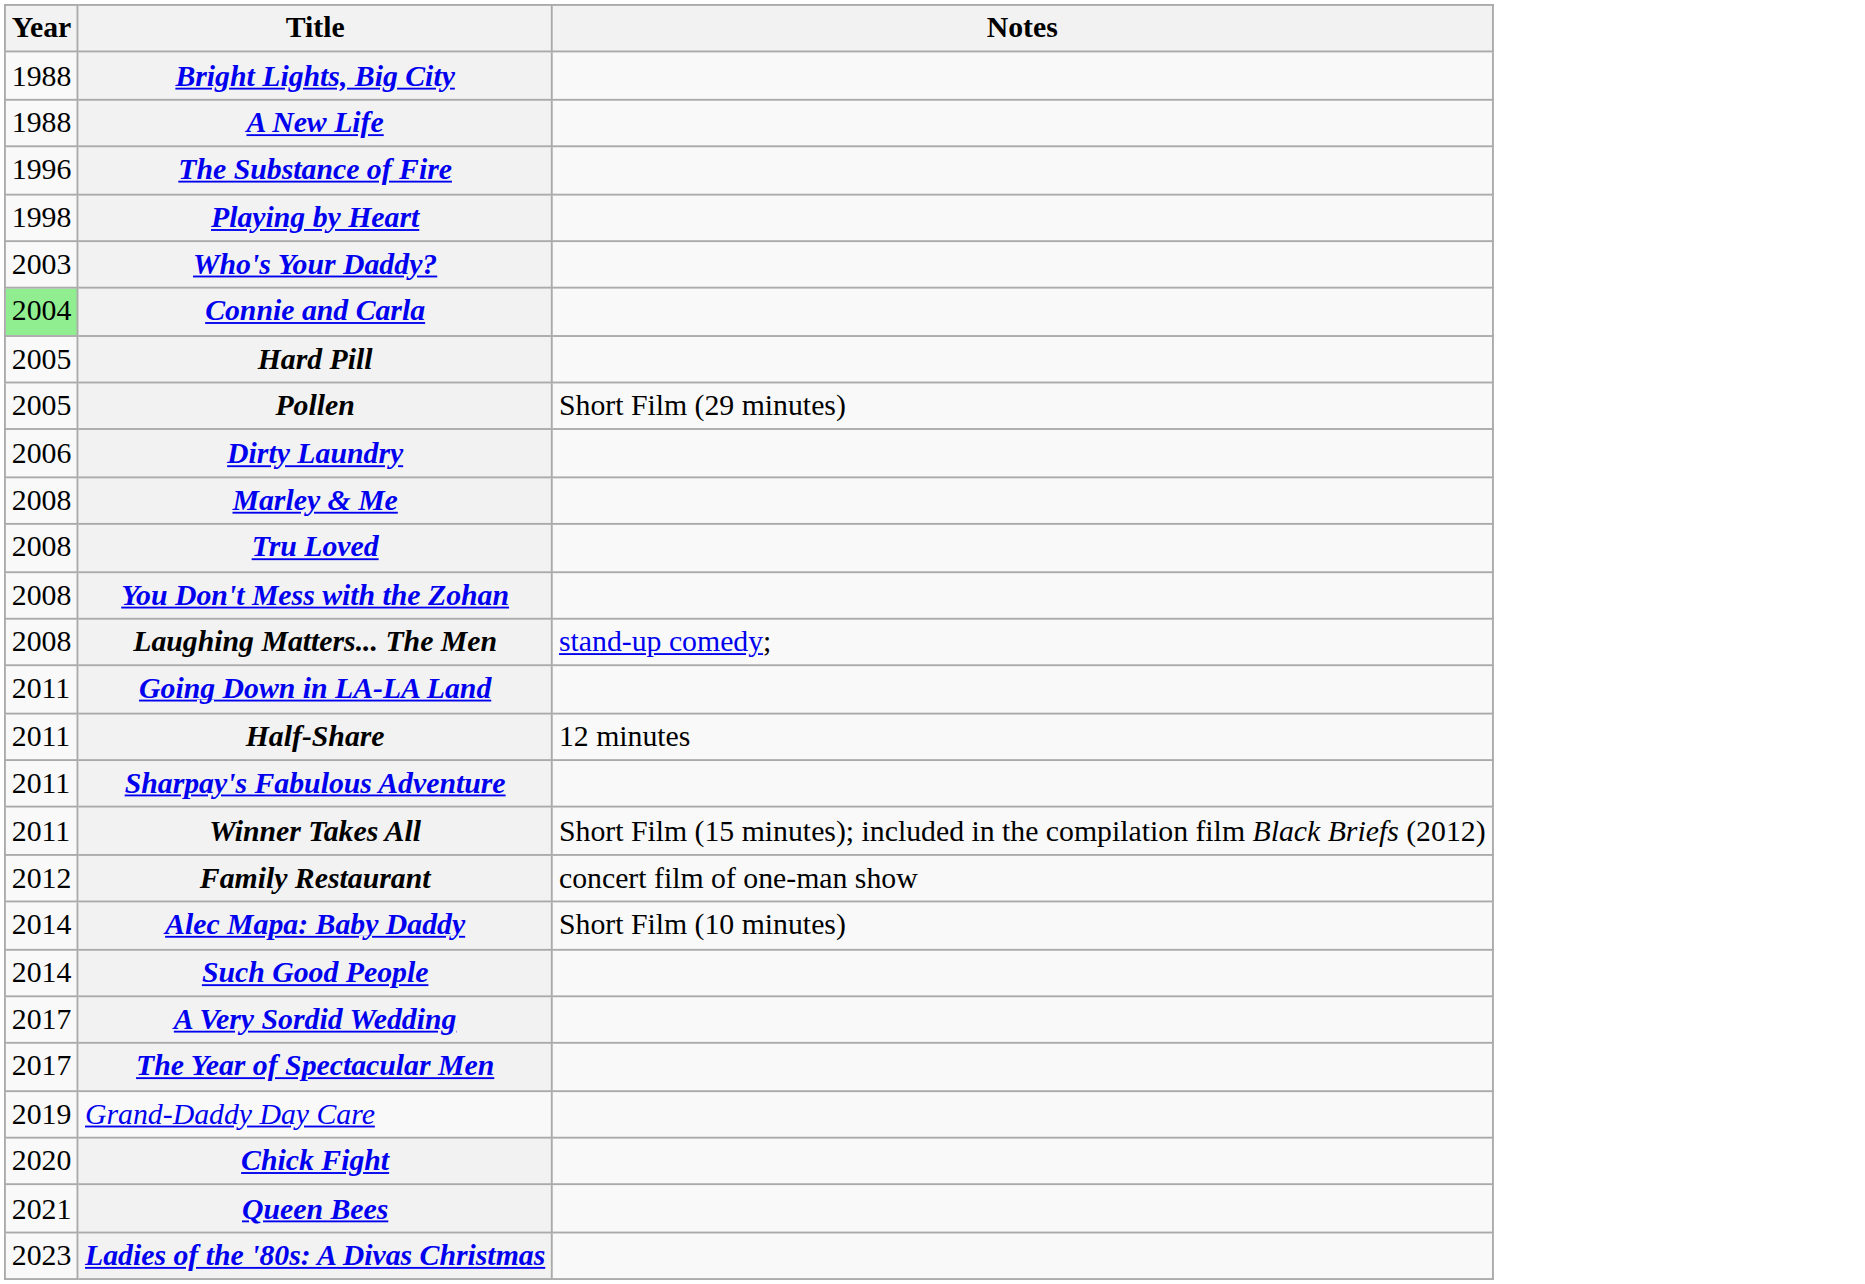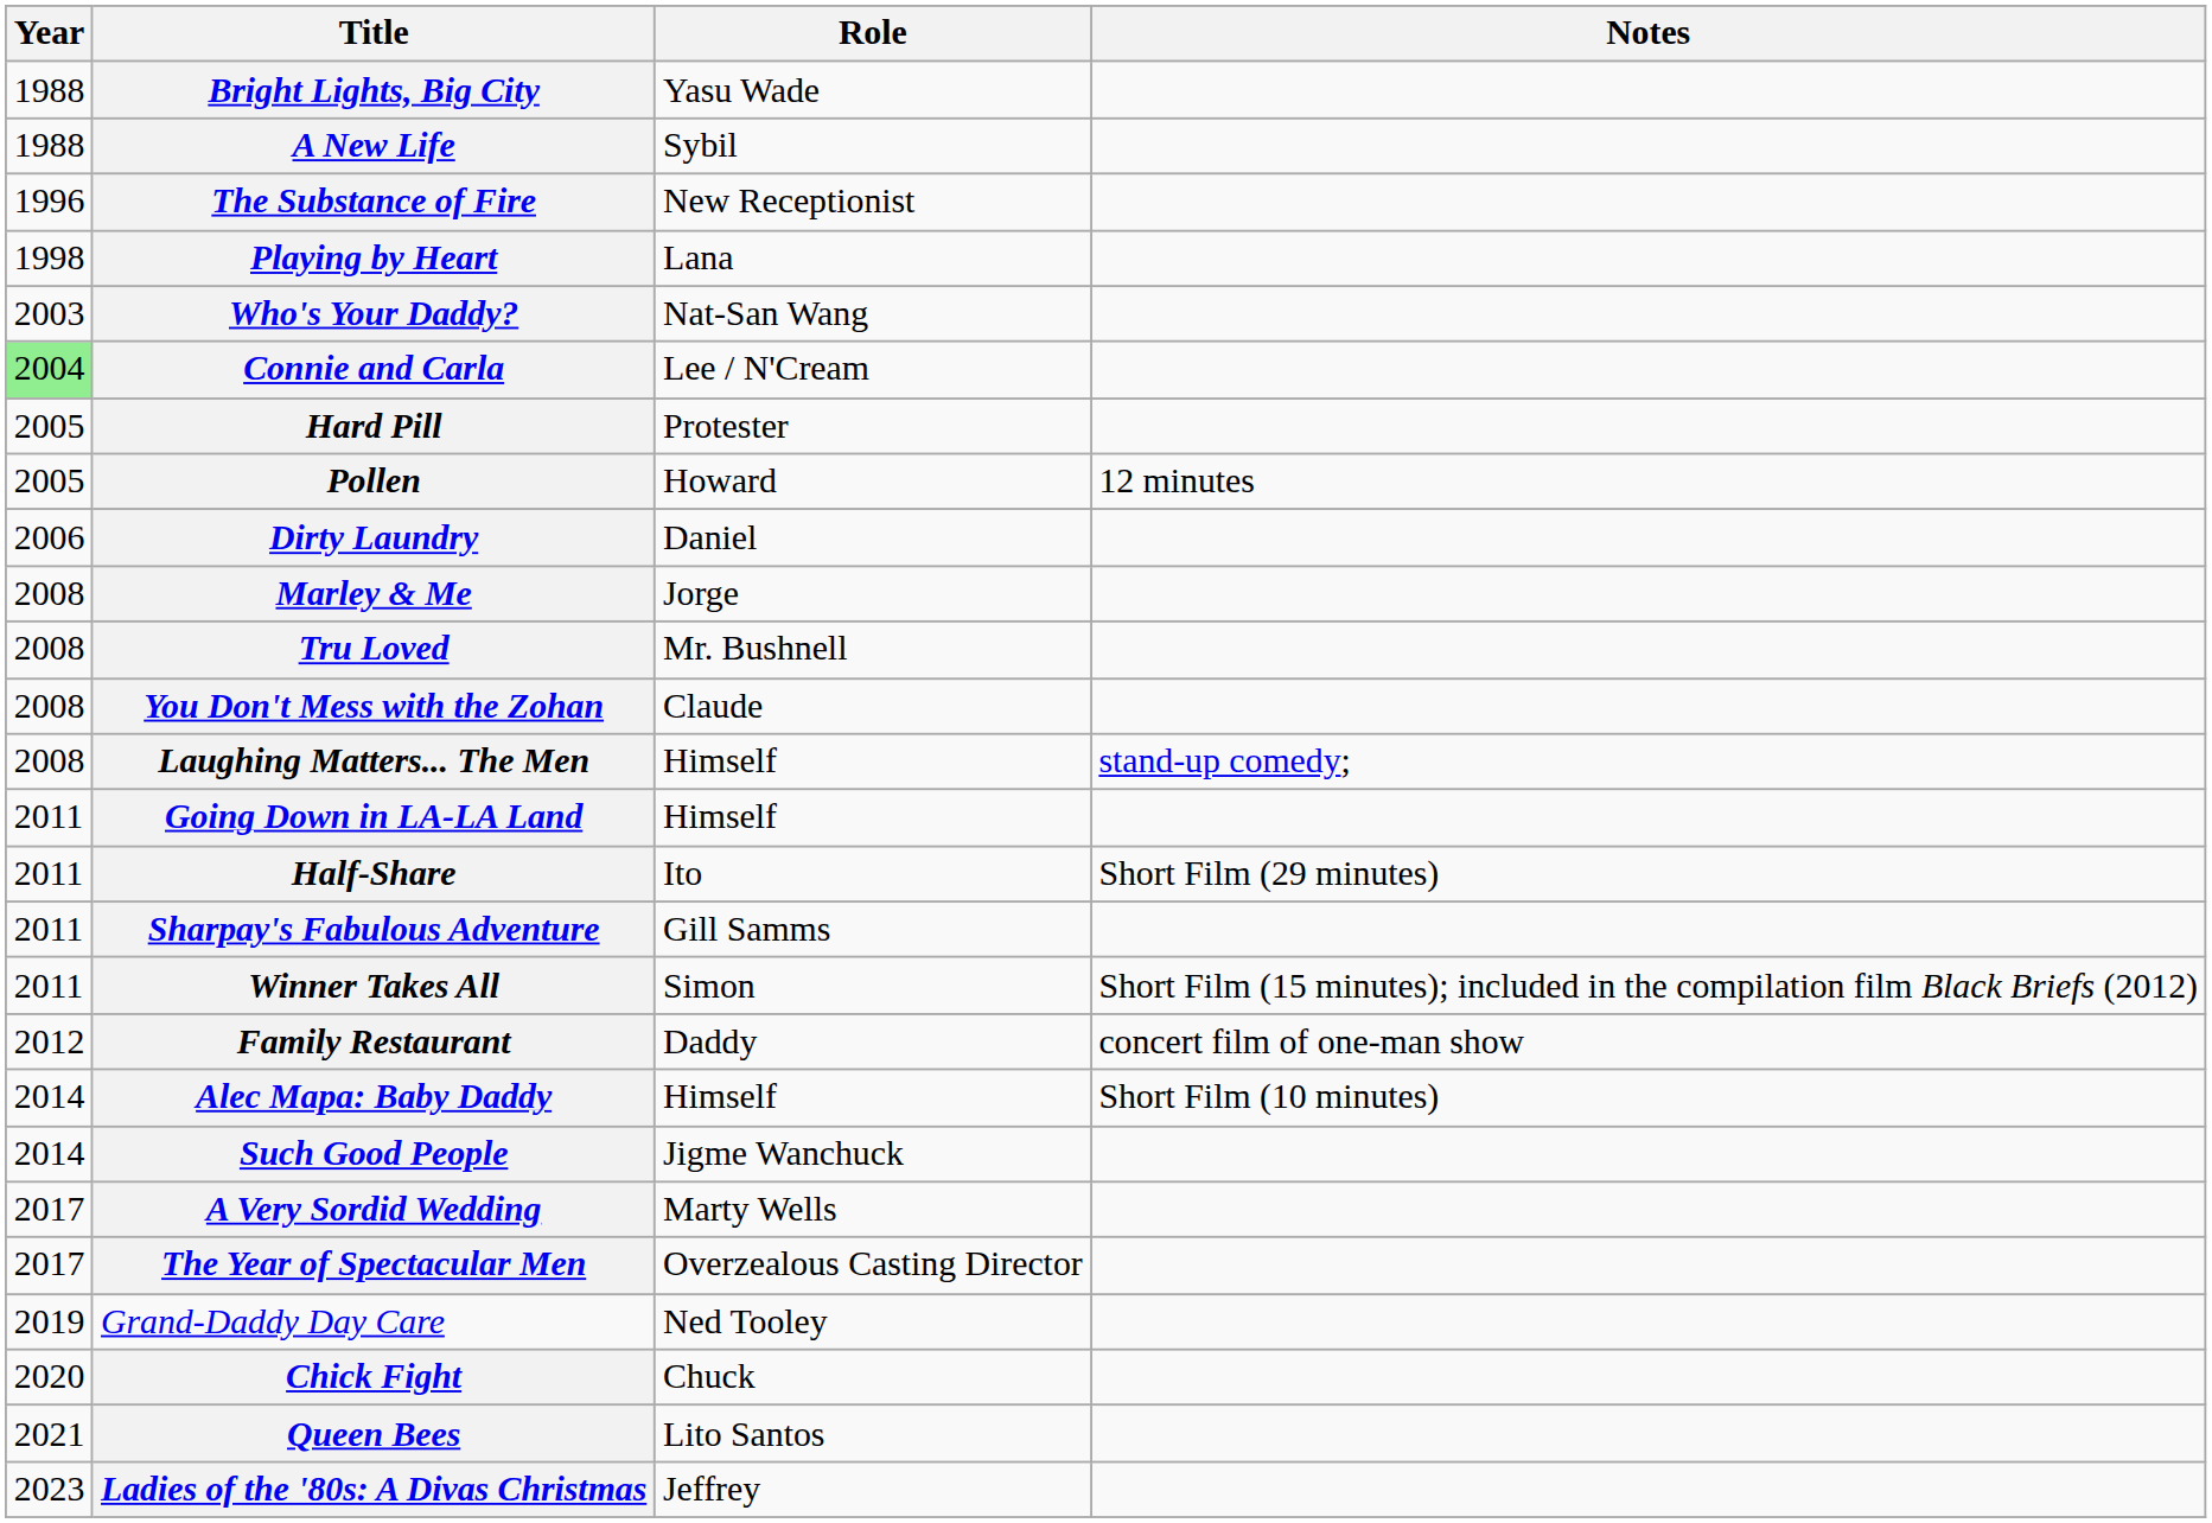 <table class="wikitable plainrowheaders sortable">
 <tr>
 <th scope="col">Year</th>
 <th scope="col">Title</th>
+<th scope="col">Role</th>
 <th class="unsortable">Notes</th>
 </tr>
 <tr>
 <td>1988</td>
 <th scope="row"><em><a href='#'>Bright Lights, Big City</a></em></th>
+<td>Yasu Wade</td>
 <td></td>
 </tr>
 <tr>
 <td>1988</td>
 <th scope="row" data-sort-value="New Life, A"><em><a href='#'>A New Life</a></em></th>
+<td>Sybil</td>
 <td></td>
 </tr>
 <tr>
 <td>1996</td>
 <th scope="row" data-sort-value="Substance of Fire, The"><em><a href='#'>The Substance of Fire</a></em></th>
+<td>New Receptionist</td>
 <td></td>
 </tr>
 <tr>
 <td>1998</td>
 <th scope="row"><em><a href='#'>Playing by Heart</a></em></th>
+<td>Lana</td>
 <td></td>
 </tr>
 <tr>
 <td>2003</td>
 <th scope="row"><em><a href='#'>Who's Your Daddy?</a></em></th>
+<td>Nat-San Wang</td>
 <td></td>
 </tr>
 <tr>
 <td style="background: lightgreen;">2004</td>
 <th scope="row"><em><a href='#'>Connie and Carla</a></em></th>
+<td>Lee / N'Cream</td>
 <td></td>
 </tr>
 <tr>
 <td>2005</td>
 <th scope="row"><em>Hard Pill</em></th>
+<td>Protester</td>
 <td></td>
 </tr>
 <tr>
 <td>2005</td>
 <th scope="row"><em>Pollen</em></th>
-<td>Short Film (29 minutes)</td>
+<td>Howard</td>
+<td>12 minutes</td>
 </tr>
 <tr>
 <td>2006</td>
 <th scope="row"><em><a href='#'>Dirty Laundry</a></em></th>
+<td>Daniel</td>
 <td></td>
 </tr>
 <tr>
 <td>2008</td>
 <th scope="row"><em><a href='#'>Marley & Me</a></em></th>
+<td>Jorge</td>
 <td></td>
 </tr>
 <tr>
 <td>2008</td>
 <th scope="row"><em><a href='#'>Tru Loved</a></em></th>
+<td>Mr. Bushnell</td>
 <td></td>
 </tr>
 <tr>
 <td>2008</td>
 <th scope="row"><em><a href='#'>You Don't Mess with the Zohan</a></em></th>
+<td>Claude</td>
 <td></td>
 </tr>
 <tr>
 <td>2008</td>
 <th scope="row"><em>Laughing Matters... The Men</em></th>
+<td>Himself</td>
 <td><a href='#'>stand-up comedy</a>; </td>
 </tr>
 <tr>
 <td>2011</td>
 <th scope="row"><em><a href='#'>Going Down in LA-LA Land</a></em></th>
+<td>Himself</td>
 <td></td>
 </tr>
 <tr>
 <td>2011</td>
 <th scope="row"><em>Half-Share</em></th>
-<td>12 minutes</td>
+<td>Ito</td>
+<td>Short Film (29 minutes)</td>
 </tr>
 <tr>
 <td>2011</td>
 <th scope="row"><em><a href='#'>Sharpay's Fabulous Adventure</a></em></th>
+<td>Gill Samms</td>
 <td></td>
 </tr>
 <tr>
 <td>2011</td>
 <th scope="row"><em>Winner Takes All</em></th>
+<td>Simon</td>
 <td>Short Film (15 minutes); included in the compilation film <em>Black Briefs</em> (2012)</td>
 </tr>
 <tr>
 <td>2012</td>
 <th scope="row"><em>Family Restaurant</em></th>
+<td>Daddy</td>
 <td>concert film of one-man show</td>
 </tr>
 <tr>
 <td>2014</td>
 <th scope="row"><em><a href='#'>Alec Mapa: Baby Daddy</a></em></th>
+<td>Himself</td>
 <td>Short Film (10 minutes)</td>
 </tr>
 <tr>
 <td>2014</td>
 <th scope="row"><em><a href='#'>Such Good People</a></em></th>
+<td>Jigme Wanchuck</td>
 <td></td>
 </tr>
 <tr>
 <td>2017</td>
 <th scope="row"><em><a href='#'>A Very Sordid Wedding</a></em></th>
+<td>Marty Wells</td>
 <td></td>
 </tr>
 <tr>
 <td>2017</td>
 <th scope="row"><em><a href='#'>The Year of Spectacular Men</a></em></th>
+<td>Overzealous Casting Director</td>
 <td></td>
 </tr>
 <tr>
 <td>2019</td>
 <td><em><a href='#'>Grand-Daddy Day Care</a></em></td>
+<td>Ned Tooley</td>
 <td></td>
 </tr>
 <tr>
 <td>2020</td>
 <th scope="row"><em><a href='#'>Chick Fight</a></em></th>
+<td>Chuck</td>
 <td></td>
 </tr>
 <tr>
 <td>2021</td>
 <th scope="row"><em><a href='#'>Queen Bees</a></em></th>
+<td>Lito Santos</td>
 <td></td>
 </tr>
 <tr>
 <td>2023</td>
 <th scope="row"><em><a href='#'>Ladies of the '80s: A Divas Christmas</a></em></th>
+<td>Jeffrey</td>
 <td></td>
 </tr>
 </table>
